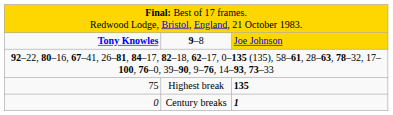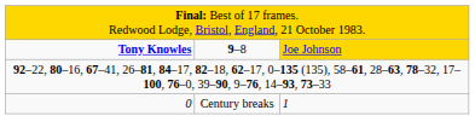 <table class="wikitable" style="font-size: 95%; margin: 1em auto 1em auto;">
 <tr>
 <td colspan="3" align="center" bgcolor="#ffd700"><strong>Final:</strong> Best of 17 frames.<br>Redwood Lodge, <a href='#'>Bristol</a>, <a href='#'>England</a>, 21 October 1983.</td>
 </tr>
 <tr>
 <td width="230" align="right"><strong><a href='#'>Tony Knowles</a></strong> <br></td>
 <td width="100" align="center"><strong>9</strong>–8</td>
 <td width="230" style="background: gold;"><a href='#'>Joe Johnson</a> <br></td>
 </tr>
 <tr>
 <td colspan="3" align="center" style="font-size: 100%"><strong>92</strong>–22, <strong>80</strong>–16, <strong>67</strong>–41, 26–<strong>81</strong>, <strong>84</strong>–17, <strong>82</strong>–18, <strong>62</strong>–17, 0–<strong>135</strong> (135), 58–<strong>61</strong>, 28–<strong>63</strong>, <strong>78</strong>–32, 17–<strong>100</strong>, <strong>76</strong>–0, 39–<strong>90</strong>, 9–<strong>76</strong>, 14–<strong>93</strong>, <strong>73</strong>–33</td>
 </tr>
 <tr>
-<td align="right">75</td>
-<td align="center">Highest break</td>
-<td><strong>135</strong></td>
-</tr>
-<tr>
 <td align="right"><em>0</em></td>
 <td align="center">Century breaks</td>
-<td><strong><em>1</em></strong></td>
+<td><em>1</em></td>
 </tr>
 </table>
